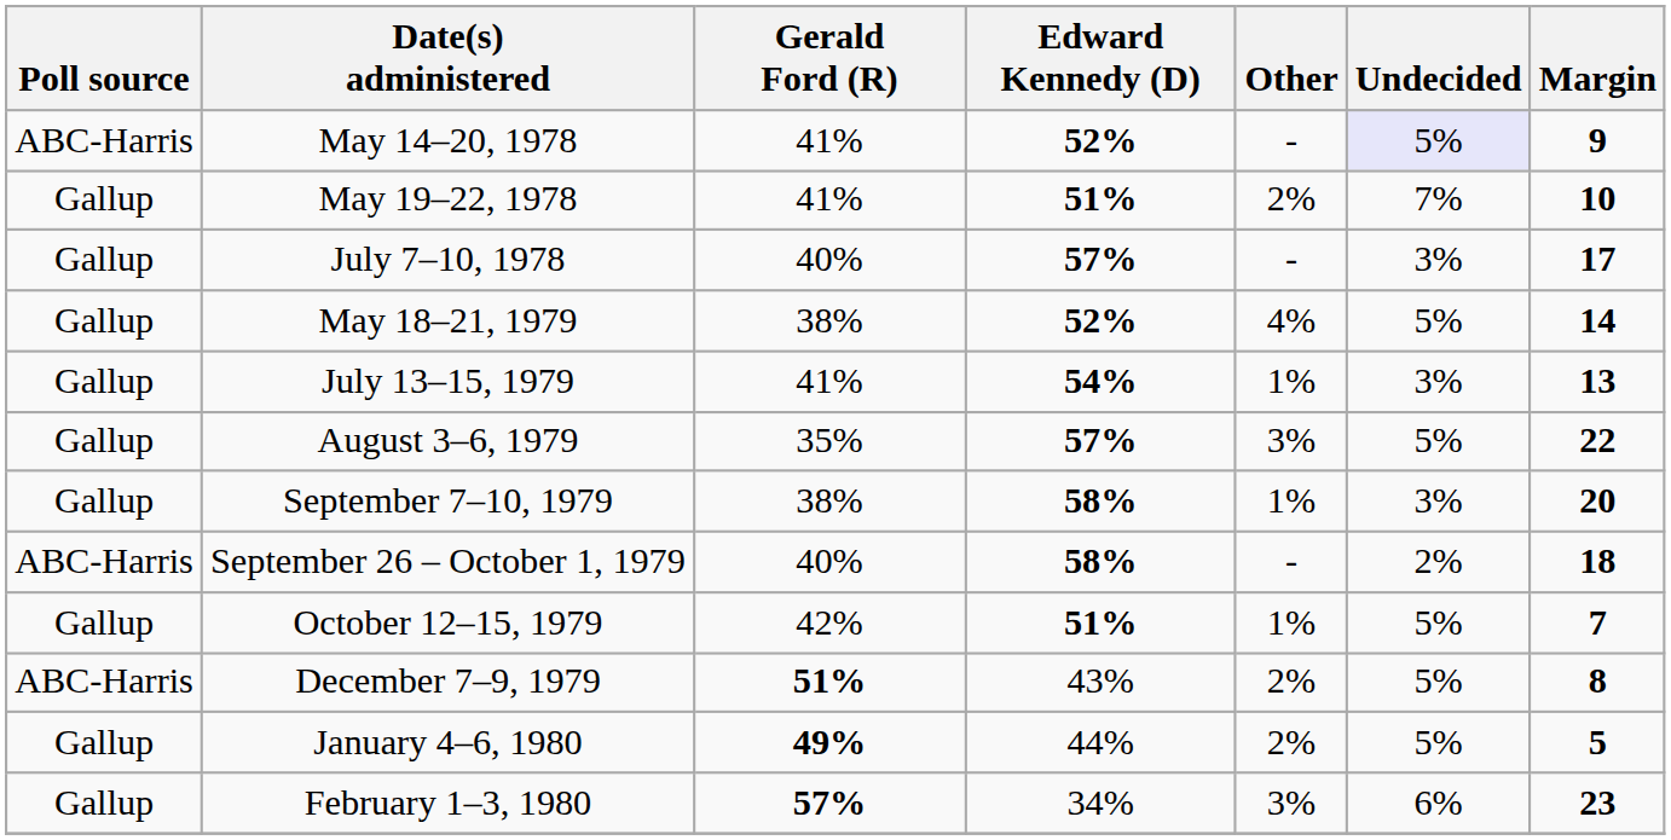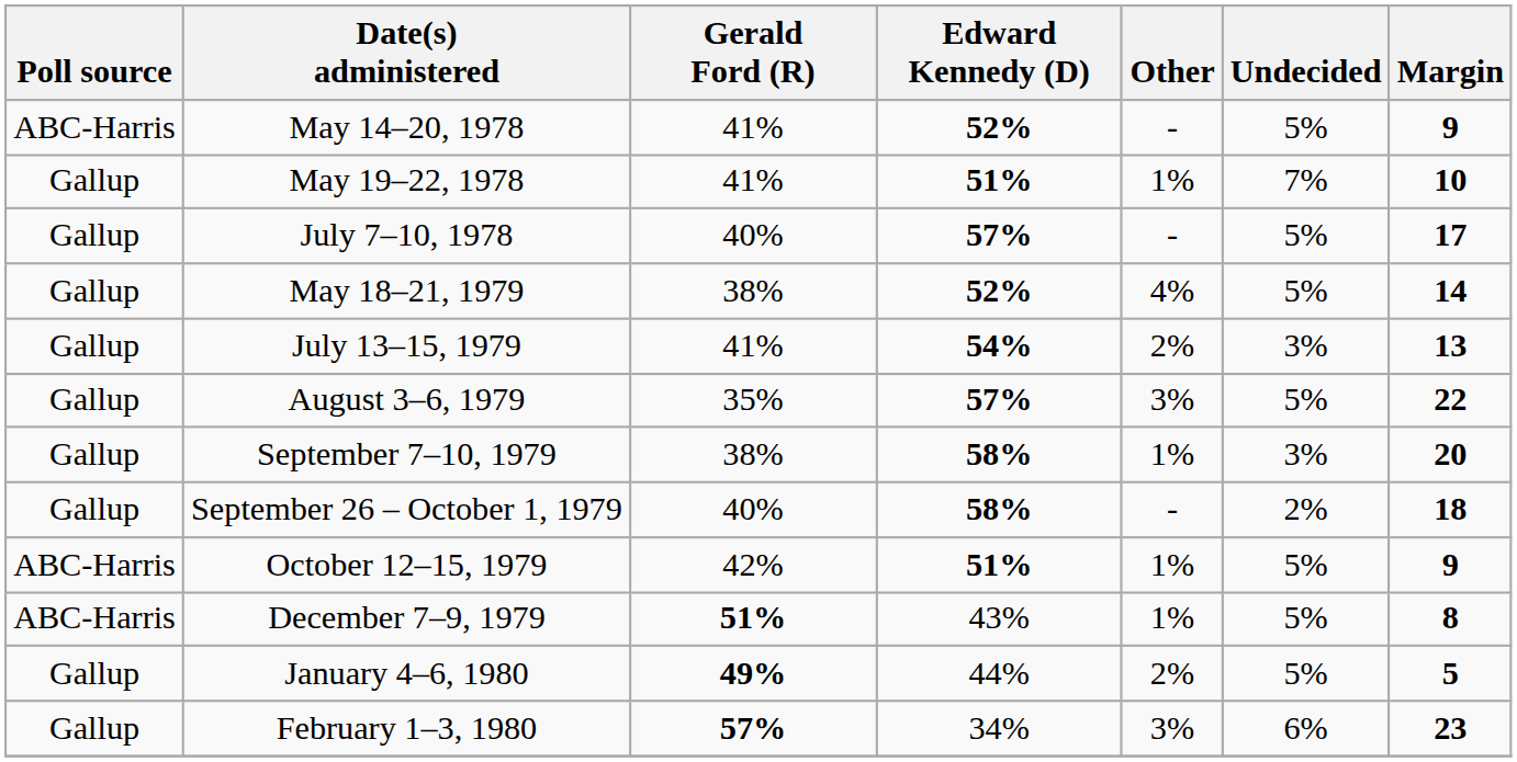 <table class="wikitable sortable" style="text-align:center;font-size:90%;line-height:17px">
 <tr valign= bottom>
 <th>Poll source</th>
 <th>Date(s)<br>administered</th>
 <th class="unsortable" style="width:100px;">Gerald<br>Ford (R)</th>
 <th class="unsortable" style="width:100px;">Edward<br>Kennedy (D)</th>
 <th class="unsortable">Other</th>
 <th class="unsortable">Undecided</th>
 <th>Margin</th>
 </tr>
 <tr>
 <td align="center">ABC-Harris</td>
 <td align="center">May 14–20, 1978</td>
 <td align="center">41%</td>
 <td><strong>52%</strong></td>
 <td align="center">-</td>
-<td align="center" style="background: lavender;">5%</td>
+<td align="center">5%</td>
 <td><strong>9</strong></td>
 </tr>
 <tr>
 <td align="center">Gallup</td>
 <td align="center">May 19–22, 1978</td>
 <td align="center">41%</td>
 <td><strong>51%</strong></td>
-<td align="center">2%</td>
+<td align="center">1%</td>
 <td align="center">7%</td>
 <td><strong>10</strong></td>
 </tr>
 <tr>
 <td align="center">Gallup</td>
 <td align="center">July 7–10, 1978</td>
 <td align="center">40%</td>
 <td><strong>57%</strong></td>
 <td align="center">-</td>
-<td align="center">3%</td>
+<td align="center">5%</td>
 <td><strong>17</strong></td>
 </tr>
 <tr>
 <td align="center">Gallup</td>
 <td align="center">May 18–21, 1979</td>
 <td align="center">38%</td>
 <td><strong>52%</strong></td>
 <td align="center">4%</td>
 <td align="center">5%</td>
 <td><strong>14</strong></td>
 </tr>
 <tr>
 <td align="center">Gallup</td>
 <td align="center">July 13–15, 1979</td>
 <td align="center">41%</td>
 <td><strong>54%</strong></td>
-<td align="center">1%</td>
+<td align="center">2%</td>
 <td align="center">3%</td>
 <td><strong>13</strong></td>
 </tr>
 <tr>
 <td align="center">Gallup</td>
 <td align="center">August 3–6, 1979</td>
 <td align="center">35%</td>
 <td><strong>57%</strong></td>
 <td align="center">3%</td>
 <td align="center">5%</td>
 <td><strong>22</strong></td>
 </tr>
 <tr>
 <td align="center">Gallup</td>
 <td align="center">September 7–10, 1979</td>
 <td align="center">38%</td>
 <td><strong>58%</strong></td>
 <td align="center">1%</td>
 <td align="center">3%</td>
 <td><strong>20</strong></td>
 </tr>
 <tr>
-<td align="center">ABC-Harris</td>
+<td align="center">Gallup</td>
 <td align="center">September 26 – October 1, 1979</td>
 <td align="center">40%</td>
 <td><strong>58%</strong></td>
 <td align="center">-</td>
 <td align="center">2%</td>
 <td><strong>18</strong></td>
 </tr>
 <tr>
-<td align="center">Gallup</td>
+<td align="center">ABC-Harris</td>
 <td align="center">October 12–15, 1979</td>
 <td align="center">42%</td>
 <td><strong>51%</strong></td>
 <td align="center">1%</td>
 <td align="center">5%</td>
-<td><strong>7</strong></td>
+<td><strong>9</strong></td>
 </tr>
 <tr>
 <td align="center">ABC-Harris</td>
 <td align="center">December 7–9, 1979</td>
 <td><strong>51%</strong></td>
 <td align="center">43%</td>
-<td align="center">2%</td>
+<td align="center">1%</td>
 <td align="center">5%</td>
 <td><strong>8</strong></td>
 </tr>
 <tr>
 <td align="center">Gallup</td>
 <td align="center">January 4–6, 1980</td>
 <td><strong>49%</strong></td>
 <td align="center">44%</td>
 <td align="center">2%</td>
 <td align="center">5%</td>
 <td><strong>5</strong></td>
 </tr>
 <tr>
 <td align="center">Gallup</td>
 <td align="center">February 1–3, 1980</td>
 <td><strong>57%</strong></td>
 <td align="center">34%</td>
 <td align="center">3%</td>
 <td align="center">6%</td>
 <td><strong>23</strong></td>
 </tr>
 <tr>
 </tr>
 </table>
